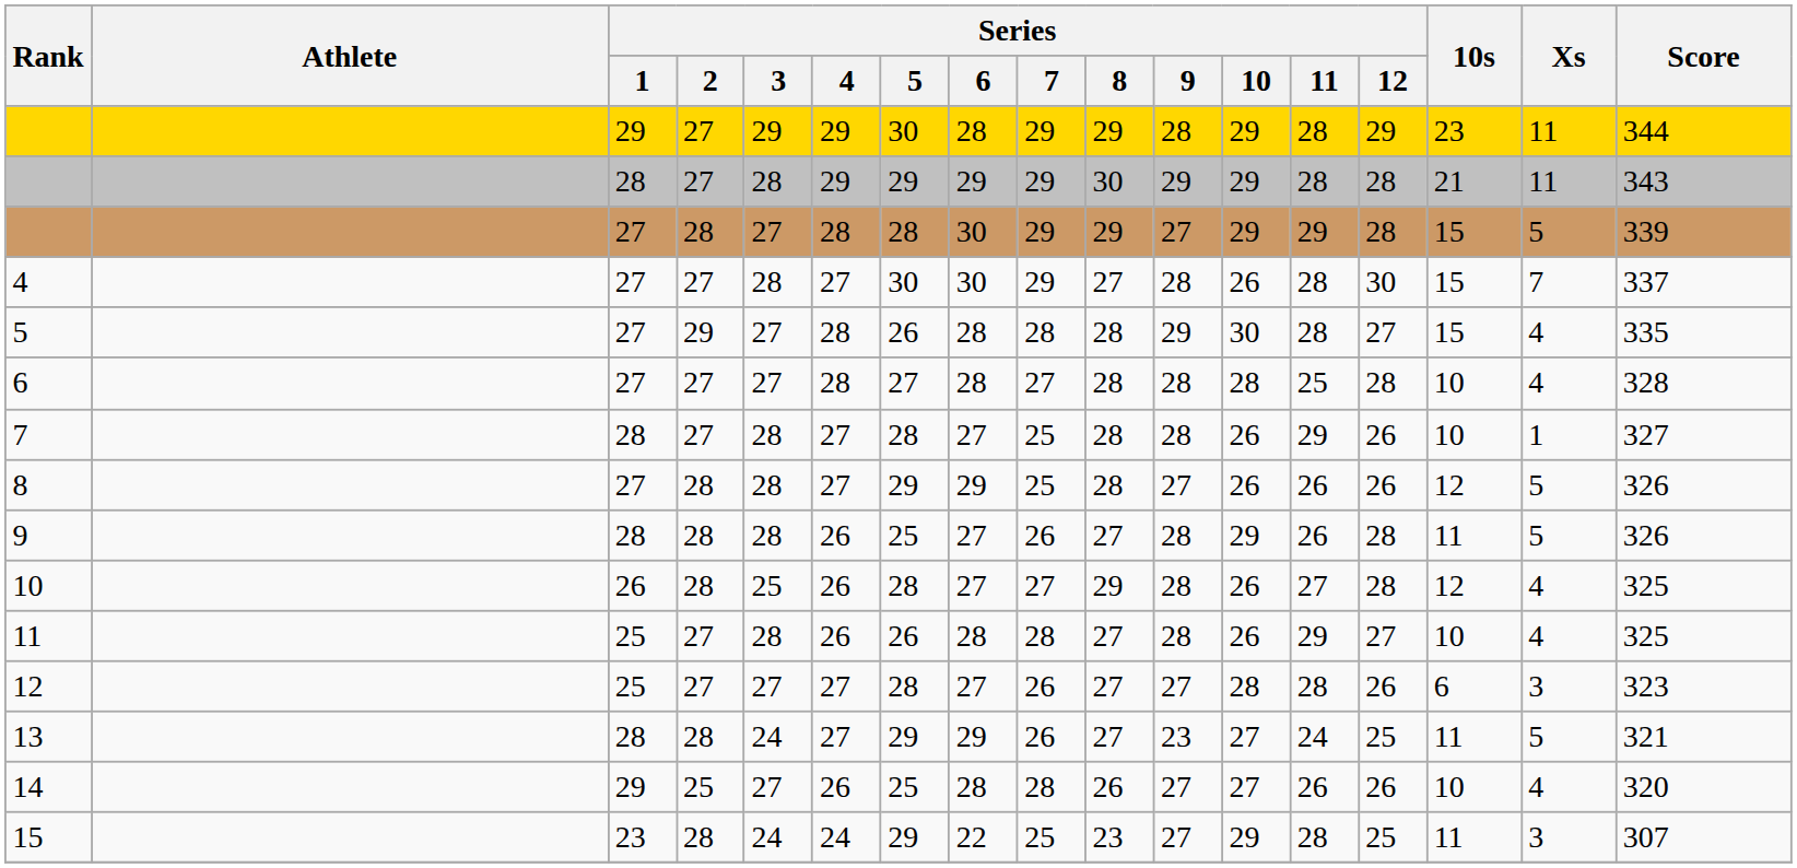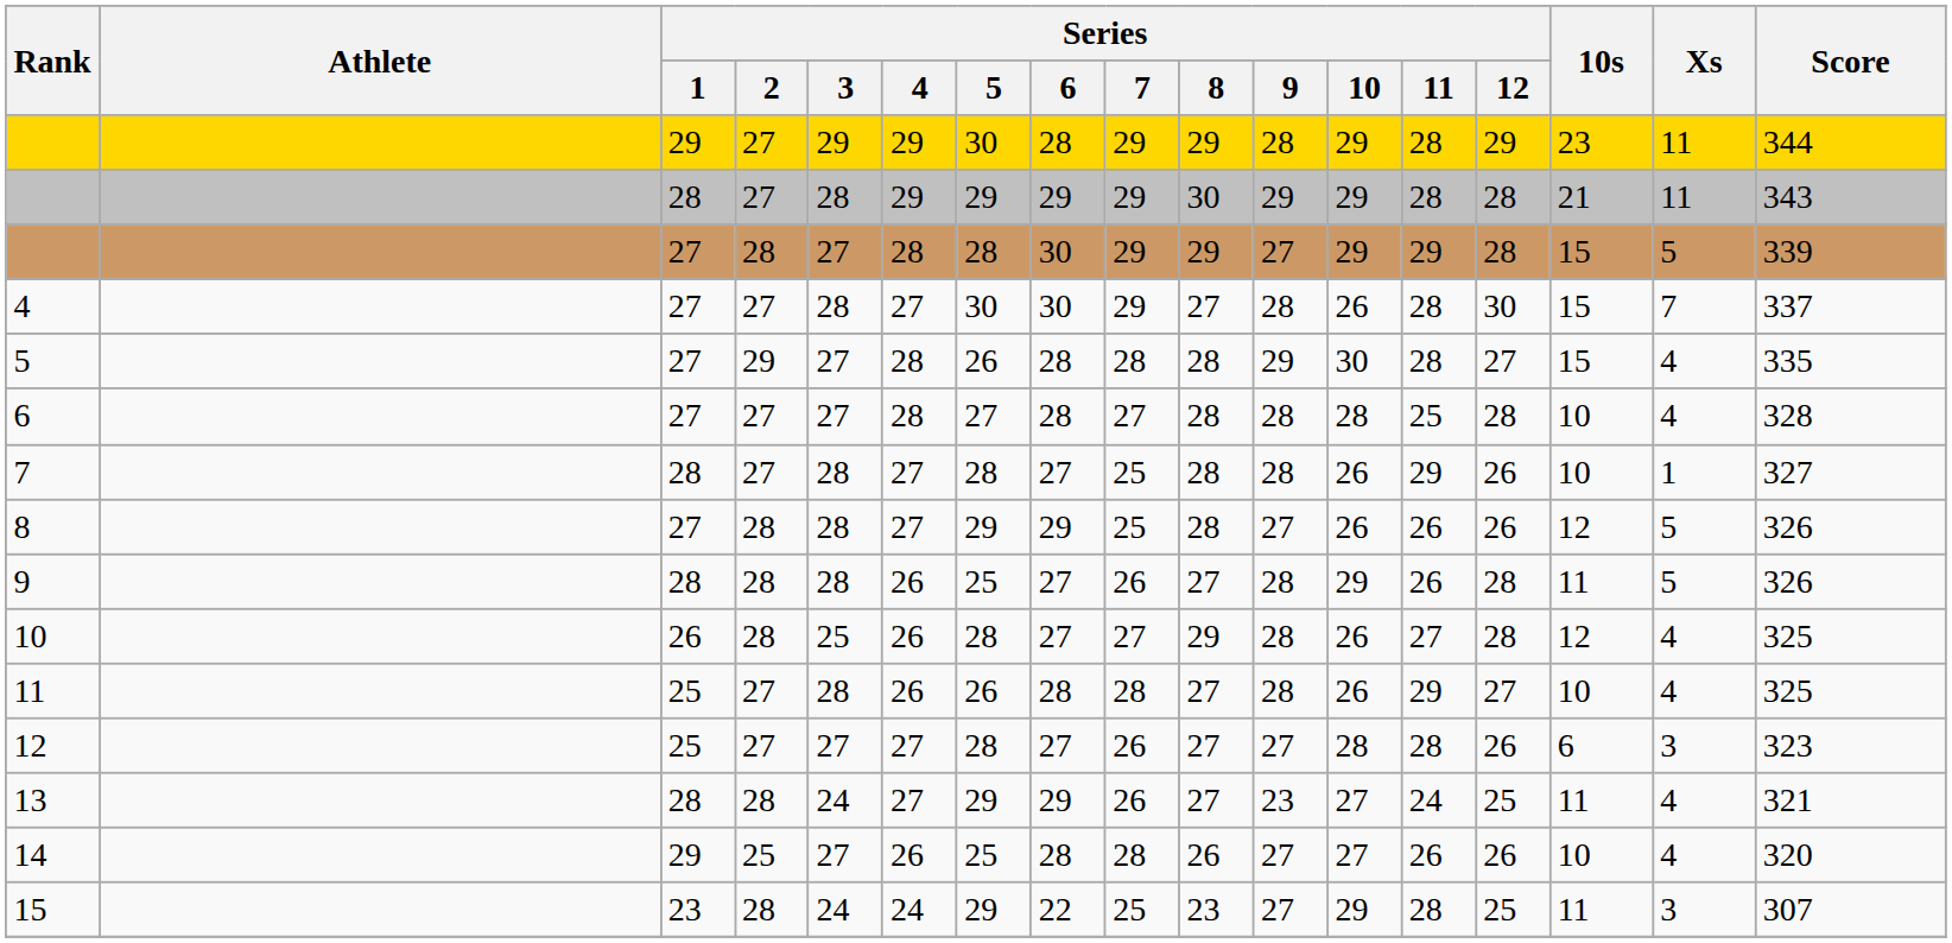 <table class="wikitable" style="font-size:95%" style="width:35em;" style="text-align:center">
 <tr>
 <th rowspan=2>Rank</th>
 <th rowspan=2 width=250>Athlete</th>
 <th colspan=12 width=400>Series</th>
 <th rowspan=2 width=40>10s</th>
 <th rowspan=2 width=40>Xs</th>
 <th rowspan=2 width=80>Score</th>
 </tr>
 <tr>
 <th>1</th>
 <th>2</th>
 <th>3</th>
 <th>4</th>
 <th>5</th>
 <th>6</th>
 <th>7</th>
 <th>8</th>
 <th>9</th>
 <th>10</th>
 <th>11</th>
 <th>12</th>
 </tr>
 <tr bgcolor=gold>
 <td></td>
 <td align=left></td>
 <td>29</td>
 <td>27</td>
 <td>29</td>
 <td>29</td>
 <td>30</td>
 <td>28</td>
 <td>29</td>
 <td>29</td>
 <td>28</td>
 <td>29</td>
 <td>28</td>
 <td>29</td>
 <td>23</td>
 <td>11</td>
 <td>344</td>
 </tr>
 <tr bgcolor=silver>
 <td></td>
 <td align=left></td>
 <td>28</td>
 <td>27</td>
 <td>28</td>
 <td>29</td>
 <td>29</td>
 <td>29</td>
 <td>29</td>
 <td>30</td>
 <td>29</td>
 <td>29</td>
 <td>28</td>
 <td>28</td>
 <td>21</td>
 <td>11</td>
 <td>343</td>
 </tr>
 <tr bgcolor=cc9966>
 <td></td>
 <td align=left></td>
 <td>27</td>
 <td>28</td>
 <td>27</td>
 <td>28</td>
 <td>28</td>
 <td>30</td>
 <td>29</td>
 <td>29</td>
 <td>27</td>
 <td>29</td>
 <td>29</td>
 <td>28</td>
 <td>15</td>
 <td>5</td>
 <td>339</td>
 </tr>
 <tr>
 <td>4</td>
 <td align=left></td>
 <td>27</td>
 <td>27</td>
 <td>28</td>
 <td>27</td>
 <td>30</td>
 <td>30</td>
 <td>29</td>
 <td>27</td>
 <td>28</td>
 <td>26</td>
 <td>28</td>
 <td>30</td>
 <td>15</td>
 <td>7</td>
 <td>337</td>
 </tr>
 <tr>
 <td>5</td>
 <td align=left></td>
 <td>27</td>
 <td>29</td>
 <td>27</td>
 <td>28</td>
 <td>26</td>
 <td>28</td>
 <td>28</td>
 <td>28</td>
 <td>29</td>
 <td>30</td>
 <td>28</td>
 <td>27</td>
 <td>15</td>
 <td>4</td>
 <td>335</td>
 </tr>
 <tr>
 <td>6</td>
 <td align=left></td>
 <td>27</td>
 <td>27</td>
 <td>27</td>
 <td>28</td>
 <td>27</td>
 <td>28</td>
 <td>27</td>
 <td>28</td>
 <td>28</td>
 <td>28</td>
 <td>25</td>
 <td>28</td>
 <td>10</td>
 <td>4</td>
 <td>328</td>
 </tr>
 <tr>
 <td>7</td>
 <td align=left></td>
 <td>28</td>
 <td>27</td>
 <td>28</td>
 <td>27</td>
 <td>28</td>
 <td>27</td>
 <td>25</td>
 <td>28</td>
 <td>28</td>
 <td>26</td>
 <td>29</td>
 <td>26</td>
 <td>10</td>
 <td>1</td>
 <td>327</td>
 </tr>
 <tr>
 <td>8</td>
 <td align=left></td>
 <td>27</td>
 <td>28</td>
 <td>28</td>
 <td>27</td>
 <td>29</td>
 <td>29</td>
 <td>25</td>
 <td>28</td>
 <td>27</td>
 <td>26</td>
 <td>26</td>
 <td>26</td>
 <td>12</td>
 <td>5</td>
 <td>326</td>
 </tr>
 <tr>
 <td>9</td>
 <td align=left></td>
 <td>28</td>
 <td>28</td>
 <td>28</td>
 <td>26</td>
 <td>25</td>
 <td>27</td>
 <td>26</td>
 <td>27</td>
 <td>28</td>
 <td>29</td>
 <td>26</td>
 <td>28</td>
 <td>11</td>
 <td>5</td>
 <td>326</td>
 </tr>
 <tr>
 <td>10</td>
 <td align=left></td>
 <td>26</td>
 <td>28</td>
 <td>25</td>
 <td>26</td>
 <td>28</td>
 <td>27</td>
 <td>27</td>
 <td>29</td>
 <td>28</td>
 <td>26</td>
 <td>27</td>
 <td>28</td>
 <td>12</td>
 <td>4</td>
 <td>325</td>
 </tr>
 <tr>
 <td>11</td>
 <td align=left></td>
 <td>25</td>
 <td>27</td>
 <td>28</td>
 <td>26</td>
 <td>26</td>
 <td>28</td>
 <td>28</td>
 <td>27</td>
 <td>28</td>
 <td>26</td>
 <td>29</td>
 <td>27</td>
 <td>10</td>
 <td>4</td>
 <td>325</td>
 </tr>
 <tr>
 <td>12</td>
 <td align=left></td>
 <td>25</td>
 <td>27</td>
 <td>27</td>
 <td>27</td>
 <td>28</td>
 <td>27</td>
 <td>26</td>
 <td>27</td>
 <td>27</td>
 <td>28</td>
 <td>28</td>
 <td>26</td>
 <td>6</td>
 <td>3</td>
 <td>323</td>
 </tr>
 <tr>
 <td>13</td>
 <td align=left></td>
 <td>28</td>
 <td>28</td>
 <td>24</td>
 <td>27</td>
 <td>29</td>
 <td>29</td>
 <td>26</td>
 <td>27</td>
 <td>23</td>
 <td>27</td>
 <td>24</td>
 <td>25</td>
 <td>11</td>
-<td>5</td>
+<td>4</td>
 <td>321</td>
 </tr>
 <tr>
 <td>14</td>
 <td align=left></td>
 <td>29</td>
 <td>25</td>
 <td>27</td>
 <td>26</td>
 <td>25</td>
 <td>28</td>
 <td>28</td>
 <td>26</td>
 <td>27</td>
 <td>27</td>
 <td>26</td>
 <td>26</td>
 <td>10</td>
 <td>4</td>
 <td>320</td>
 </tr>
 <tr>
 <td>15</td>
 <td align=left></td>
 <td>23</td>
 <td>28</td>
 <td>24</td>
 <td>24</td>
 <td>29</td>
 <td>22</td>
 <td>25</td>
 <td>23</td>
 <td>27</td>
 <td>29</td>
 <td>28</td>
 <td>25</td>
 <td>11</td>
 <td>3</td>
 <td>307</td>
 </tr>
 <tr>
 </tr>
 </table>
